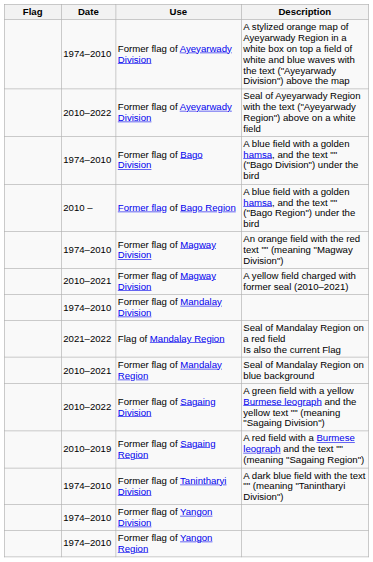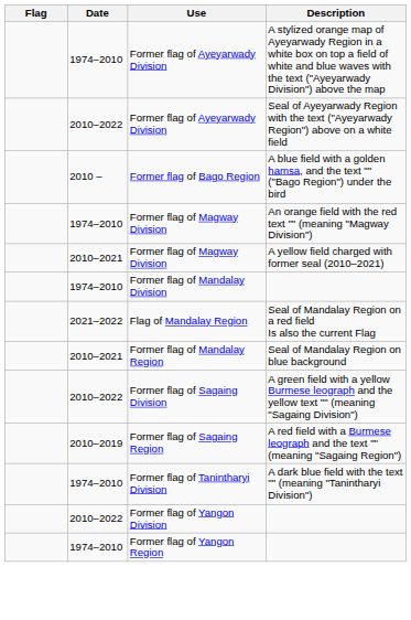 <table class="wikitable">
 <tr>
 <th width="110">Flag</th>
 <th width="100">Date</th>
 <th width="250">Use</th>
 <th width="250">Description</th>
 </tr>
 <tr>
 <td></td>
 <td>1974–2010</td>
 <td>Former flag of <a href='#'>Ayeyarwady Division</a></td>
 <td>A stylized orange map of Ayeyarwady Region in a white box on top a field of white and blue waves with the text  ("Ayeyarwady Division") above the map</td>
 </tr>
 <tr>
 <td></td>
 <td>2010–2022</td>
 <td>Former flag of <a href='#'>Ayeyarwady Division</a></td>
 <td>Seal of Ayeyarwady Region with the text  ("Ayeyarwady Region") above on a white field</td>
-</tr>
-<tr>
-<td></td>
-<td>1974–2010</td>
-<td>Former flag of <a href='#'>Bago Division</a></td>
-<td>A blue field with a golden <a href='#'>hamsa</a>, and the text "" ("Bago Division") under the bird</td>
 </tr>
 <tr>
 <td></td>
 <td>2010 – </td>
 <td><a href='#'>Former flag</a> of <a href='#'>Bago Region</a></td>
 <td>A blue field with a golden <a href='#'>hamsa</a>, and the text "" ("Bago Region") under the bird</td>
 </tr>
 <tr>
 <td></td>
 <td>1974–2010</td>
 <td>Former flag of <a href='#'>Magway Division</a></td>
 <td>An orange field with the red text "" (meaning "Magway Division")</td>
 </tr>
 <tr>
 <td></td>
 <td>2010–2021</td>
 <td>Former flag of <a href='#'>Magway Division</a></td>
 <td>A yellow field charged with former seal (2010–2021)</td>
 </tr>
 <tr>
 <td></td>
 <td>1974–2010</td>
 <td>Former flag of <a href='#'>Mandalay Division</a></td>
 <td></td>
 </tr>
 <tr>
 <td></td>
 <td>2021–2022</td>
 <td>Flag of <a href='#'>Mandalay Region</a></td>
 <td>Seal of Mandalay Region on a red field<br>Is also the current Flag</td>
 </tr>
 <tr>
 <td></td>
 <td>2010–2021</td>
 <td>Former flag of <a href='#'>Mandalay Region</a></td>
 <td>Seal of Mandalay Region on blue background</td>
 </tr>
 <tr>
 <td></td>
 <td>2010–2022</td>
 <td>Former flag of <a href='#'>Sagaing Division</a></td>
 <td>A green field with a yellow <a href='#'>Burmese leograph</a> and the yellow text "" (meaning "Sagaing Division")</td>
 </tr>
 <tr>
 <td></td>
 <td>2010–2019</td>
 <td>Former flag of <a href='#'>Sagaing Region</a></td>
 <td>A red field with a <a href='#'>Burmese leograph</a> and the text "" (meaning "Sagaing Region") </td>
 </tr>
 <tr>
 <td></td>
 <td>1974–2010</td>
 <td>Former flag of <a href='#'>Tanintharyi Division</a></td>
 <td>A dark blue field with the text "" (meaning "Tanintharyi Division")</td>
 </tr>
 <tr>
 <td></td>
-<td>1974–2010</td>
+<td>2010–2022</td>
 <td>Former flag of <a href='#'>Yangon Division</a></td>
 <td></td>
 </tr>
 <tr>
 <td></td>
 <td>1974–2010</td>
 <td>Former flag of <a href='#'>Yangon Region</a></td>
 <td></td>
 </tr>
 </table>
